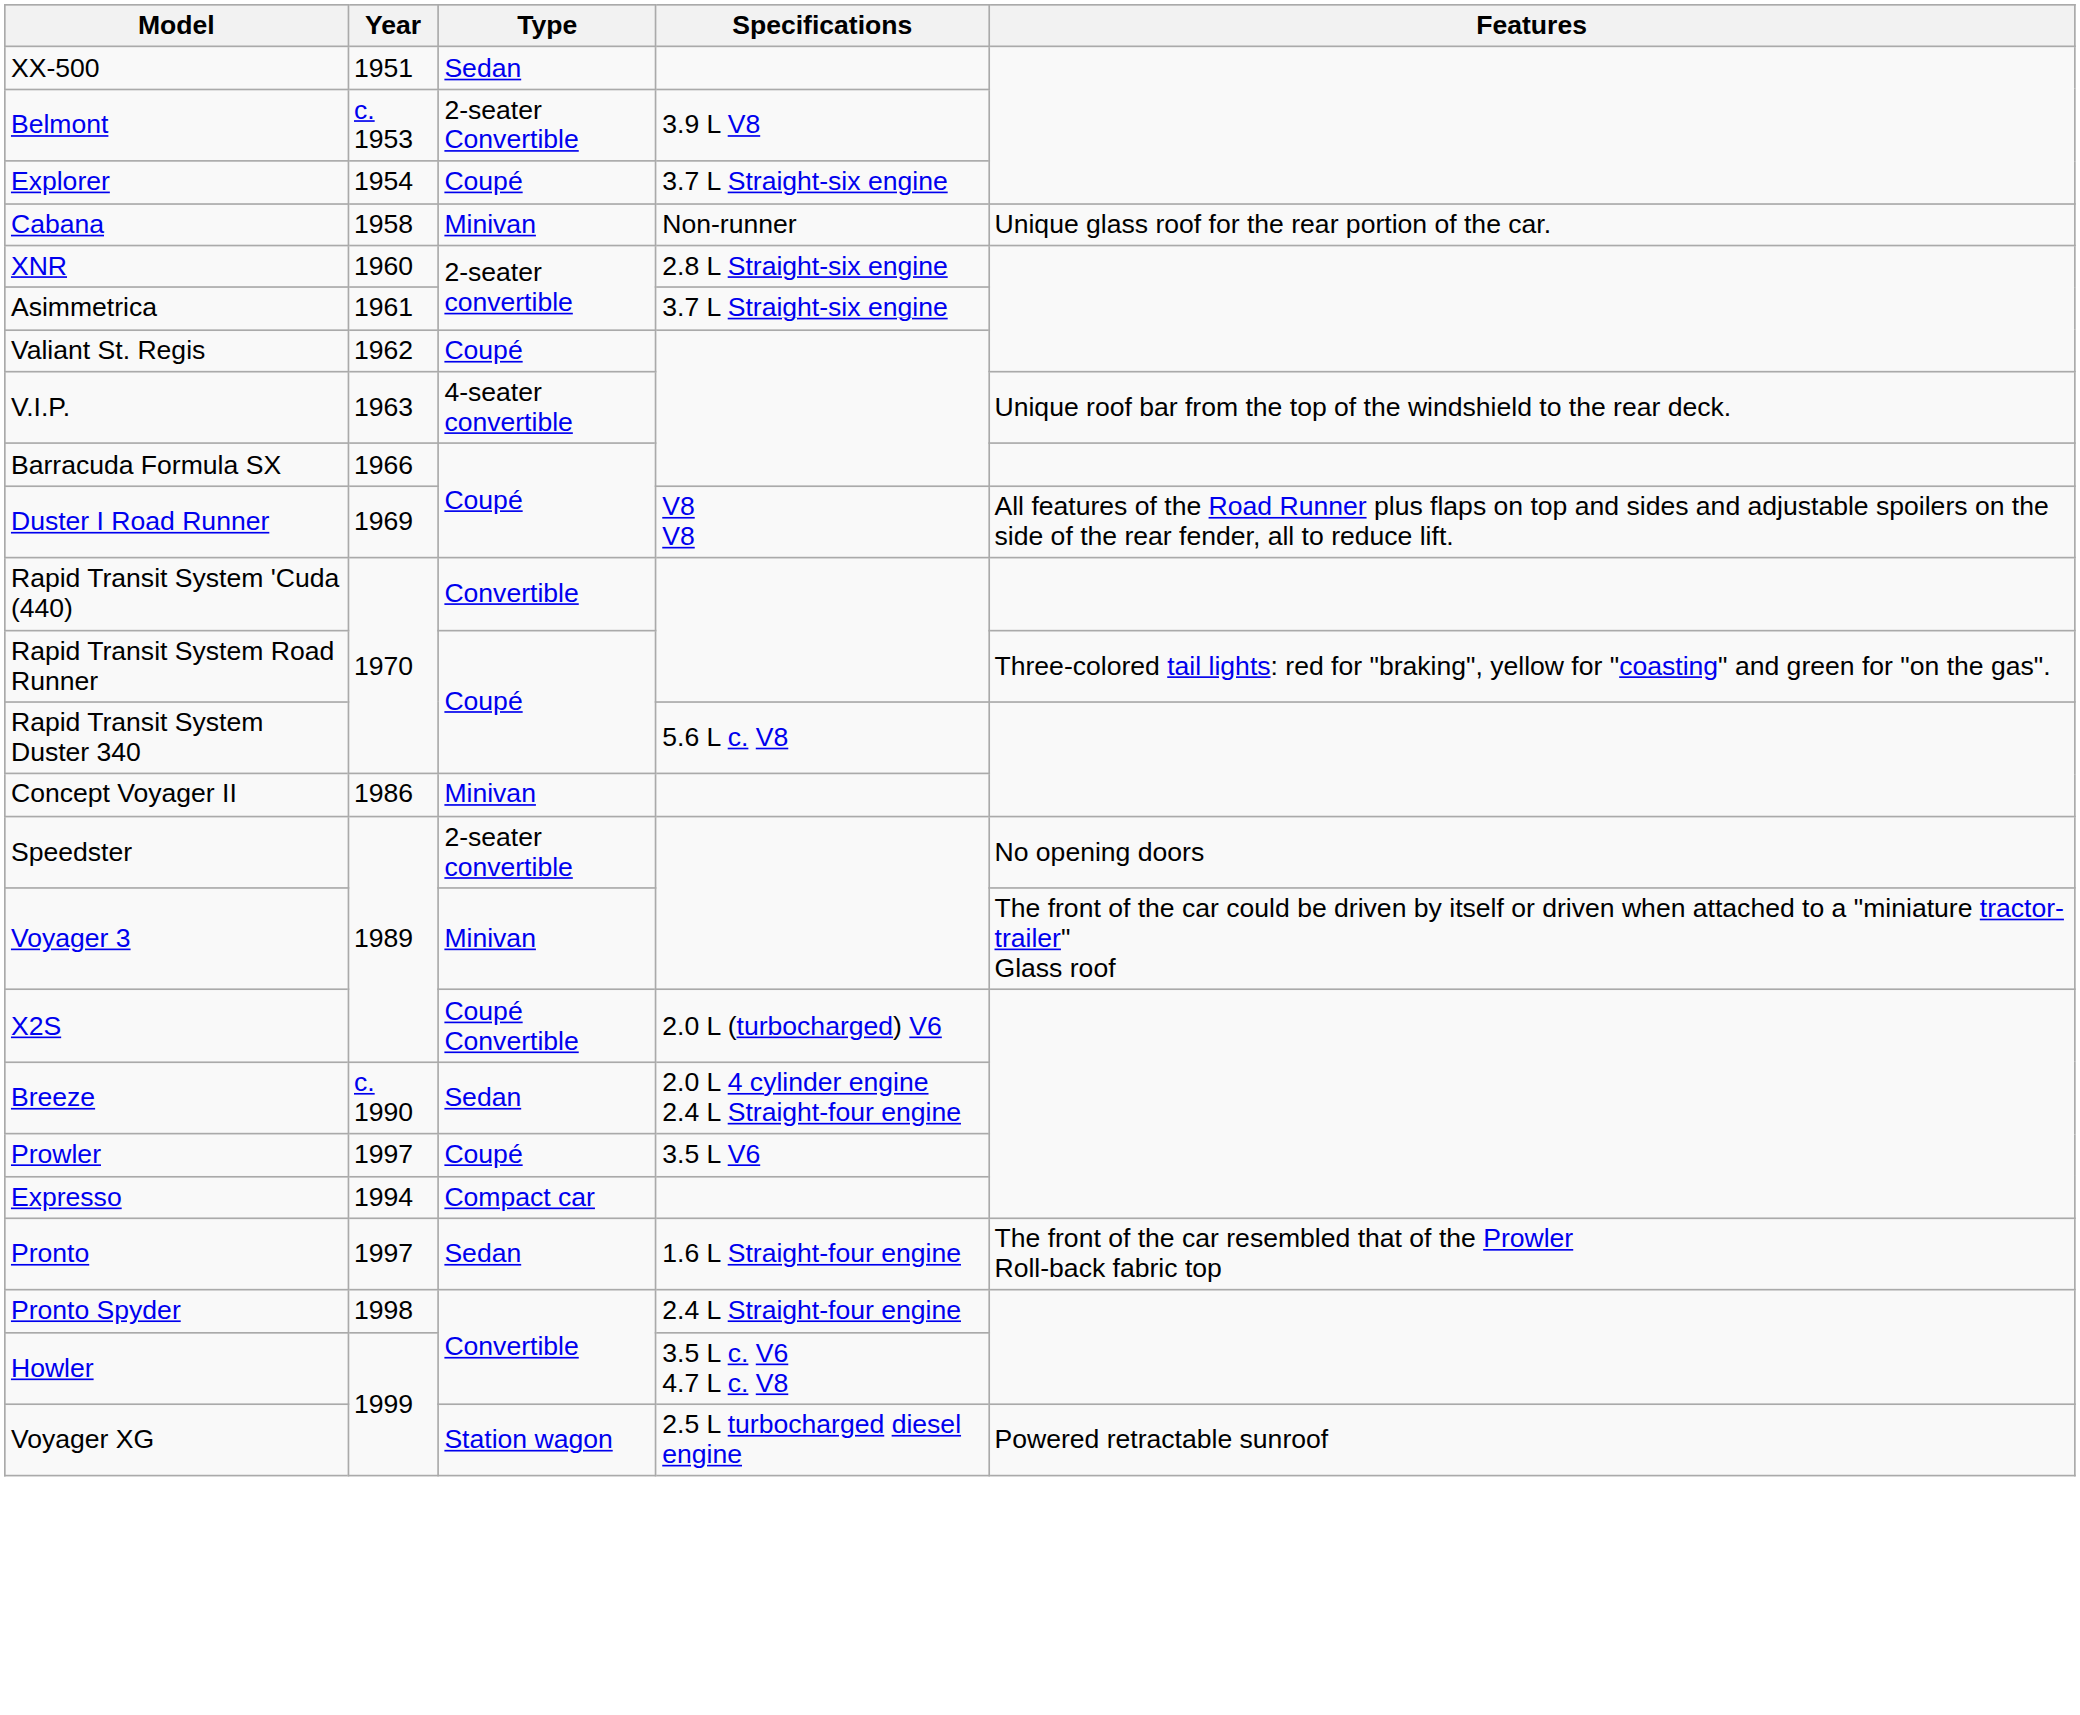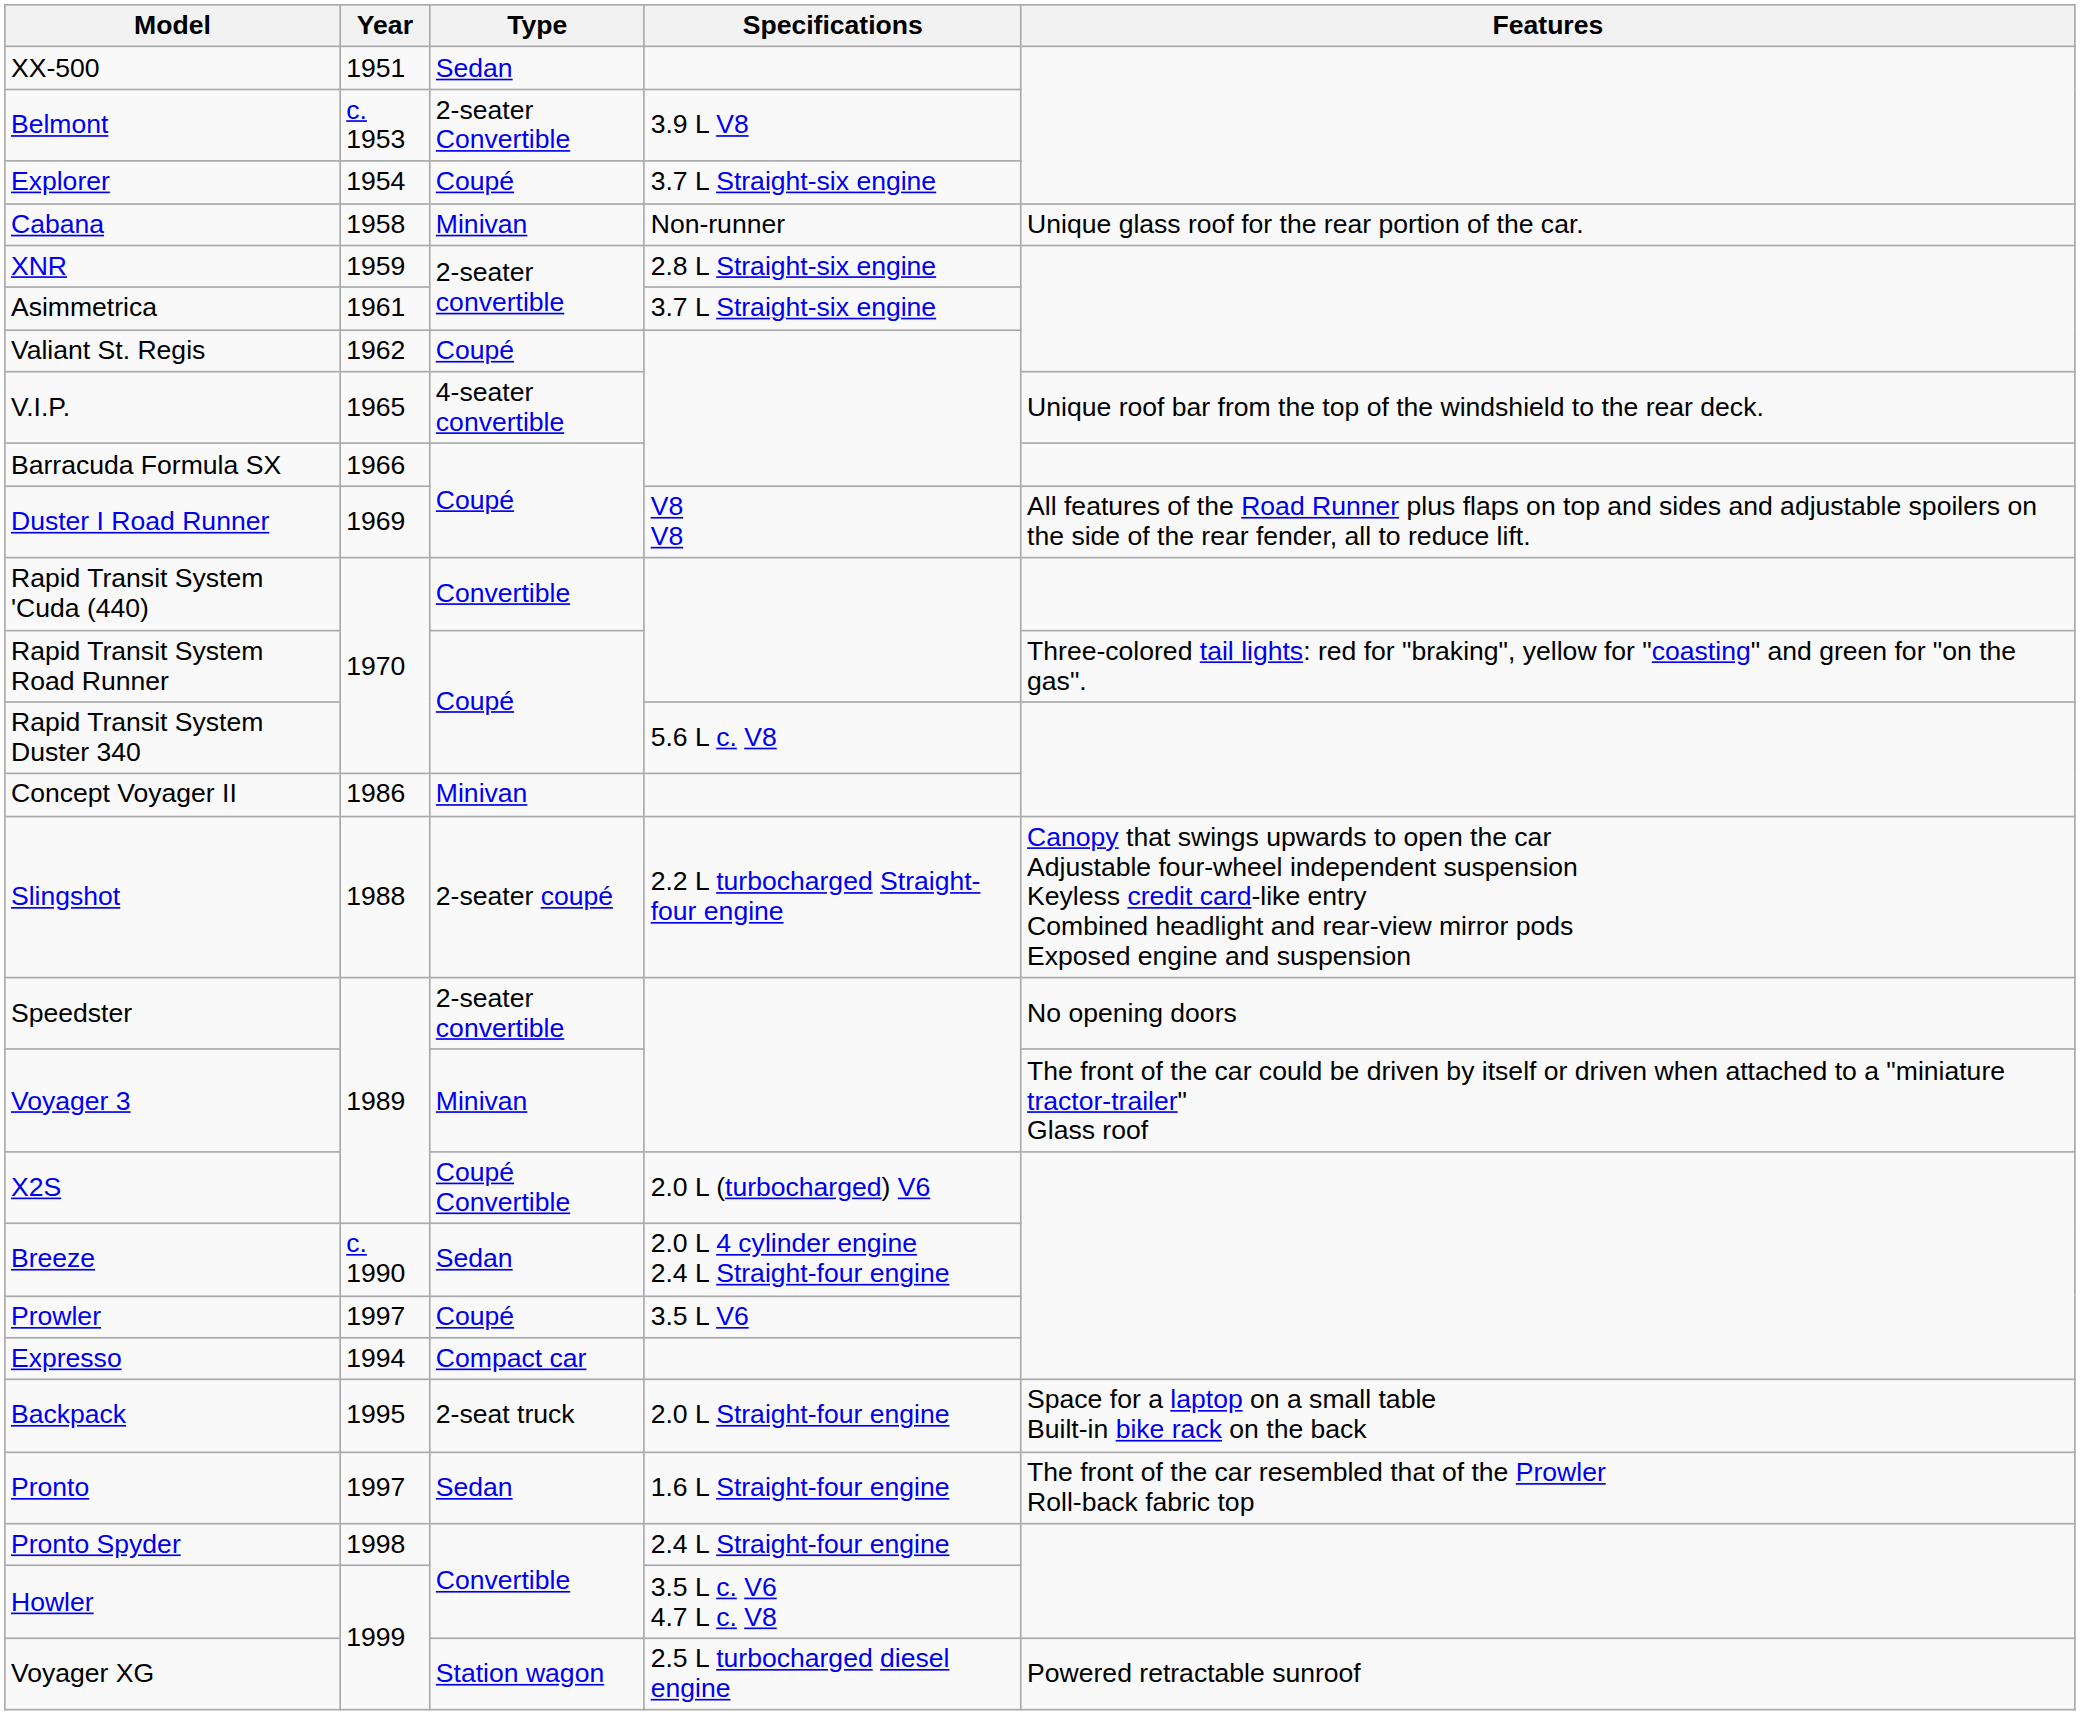 <table class="wikitable sortable">
 <tr>
 <th>Model</th>
 <th>Year</th>
 <th>Type</th>
 <th>Specifications</th>
 <th>Features</th>
 </tr>
 <tr>
 <td>XX-500</td>
 <td>1951</td>
 <td><a href='#'>Sedan</a></td>
 <td></td>
 <td rowspan="3"></td>
 </tr>
 <tr>
 <td><a href='#'>Belmont</a></td>
 <td><a href='#'>c.</a> 1953</td>
 <td>2-seater <a href='#'>Convertible</a></td>
 <td>3.9 L  <a href='#'>V8</a></td>
 </tr>
 <tr>
 <td><a href='#'>Explorer</a></td>
 <td>1954</td>
 <td><a href='#'>Coupé</a></td>
 <td>3.7 L  <a href='#'>Straight-six engine</a></td>
 </tr>
 <tr>
 <td><a href='#'>Cabana</a></td>
 <td>1958</td>
 <td><a href='#'>Minivan</a></td>
 <td>Non-runner</td>
 <td>Unique glass roof for the rear portion of the car.</td>
 </tr>
 <tr>
 <td><a href='#'>XNR</a></td>
-<td>1960</td>
+<td>1959</td>
 <td rowspan="2">2-seater <a href='#'>convertible</a></td>
 <td>2.8 L  <a href='#'>Straight-six engine</a></td>
 <td rowspan="3"></td>
 </tr>
 <tr>
 <td>Asimmetrica</td>
 <td>1961</td>
 <td>3.7 L  <a href='#'>Straight-six engine</a></td>
 </tr>
 <tr>
 <td>Valiant St. Regis</td>
 <td>1962</td>
 <td><a href='#'>Coupé</a></td>
 <td rowspan="3"></td>
 </tr>
 <tr>
 <td>V.I.P.</td>
-<td>1963</td>
+<td>1965</td>
 <td>4-seater <a href='#'>convertible</a></td>
 <td>Unique roof bar from the top of the windshield to the rear deck.</td>
 </tr>
 <tr>
 <td>Barracuda Formula SX</td>
 <td>1966</td>
 <td rowspan="2"><a href='#'>Coupé</a></td>
 <td></td>
 </tr>
 <tr>
 <td><a href='#'>Duster I Road Runner</a></td>
 <td>1969</td>
 <td> <a href='#'>V8</a><br> <a href='#'>V8</a></td>
 <td>All features of the <a href='#'>Road Runner</a> plus flaps on top and sides and adjustable spoilers on the side of the rear fender, all to reduce lift.</td>
 </tr>
 <tr>
 <td>Rapid Transit System 'Cuda (440)</td>
 <td rowspan="3">1970</td>
 <td><a href='#'>Convertible</a></td>
 <td rowspan="2"></td>
 <td></td>
 </tr>
 <tr>
 <td>Rapid Transit System Road Runner</td>
 <td rowspan="2"><a href='#'>Coupé</a></td>
 <td>Three-colored <a href='#'>tail lights</a>: red for "braking", yellow for "<a href='#'>coasting</a>" and green for "on the gas".</td>
 </tr>
 <tr>
 <td>Rapid Transit System Duster 340</td>
 <td>5.6 L <a href='#'>c.</a>  <a href='#'>V8</a></td>
 <td rowspan="2"></td>
 </tr>
 <tr>
 <td>Concept Voyager II</td>
 <td>1986</td>
 <td><a href='#'>Minivan</a></td>
 <td></td>
 </tr>
 <tr>
+<td><a href='#'>Slingshot</a></td>
+<td>1988</td>
+<td>2-seater <a href='#'>coupé</a></td>
+<td>2.2 L  <a href='#'>turbocharged</a> <a href='#'>Straight-four engine</a></td>
+<td><a href='#'>Canopy</a> that swings upwards to open the car<br>Adjustable four-wheel independent suspension<br>Keyless <a href='#'>credit card</a>-like entry<br>Combined headlight and rear-view mirror pods<br>Exposed engine and suspension</td>
+</tr>
+<tr>
 <td>Speedster</td>
 <td rowspan="3">1989</td>
 <td>2-seater <a href='#'>convertible</a></td>
 <td rowspan="2"></td>
 <td>No opening doors</td>
 </tr>
 <tr>
 <td><a href='#'>Voyager 3</a></td>
 <td><a href='#'>Minivan</a></td>
 <td>The front of the car could be driven by itself or driven when attached to a "miniature <a href='#'>tractor-trailer</a>"<br>Glass roof</td>
 </tr>
 <tr>
 <td><a href='#'>X2S</a></td>
 <td><a href='#'>Coupé</a><br><a href='#'>Convertible</a></td>
 <td>2.0 L (<a href='#'>turbocharged</a>)  <a href='#'>V6</a></td>
 <td rowspan="4"></td>
 </tr>
 <tr>
 <td><a href='#'>Breeze</a></td>
 <td><a href='#'>c.</a> 1990</td>
 <td><a href='#'>Sedan</a></td>
 <td>2.0 L  <a href='#'>4 cylinder engine</a><br>2.4 L  <a href='#'>Straight-four engine</a></td>
 </tr>
 <tr>
 <td><a href='#'>Prowler</a></td>
 <td>1997</td>
 <td><a href='#'>Coupé</a></td>
 <td>3.5 L  <a href='#'>V6</a></td>
 </tr>
 <tr>
 <td><a href='#'>Expresso</a></td>
 <td>1994</td>
 <td><a href='#'>Compact car</a></td>
 <td></td>
 </tr>
 <tr>
+<td><a href='#'>Backpack</a></td>
+<td>1995</td>
+<td>2-seat truck</td>
+<td>2.0 L  <a href='#'>Straight-four engine</a></td>
+<td>Space for a <a href='#'>laptop</a> on a small table<br>Built-in <a href='#'>bike rack</a> on the back</td>
+</tr>
+<tr>
 <td><a href='#'>Pronto</a></td>
 <td>1997</td>
 <td><a href='#'>Sedan</a></td>
 <td>1.6 L  <a href='#'>Straight-four engine</a></td>
 <td>The front of the car resembled that of the <a href='#'>Prowler</a><br>Roll-back fabric top</td>
 </tr>
 <tr>
 <td><a href='#'>Pronto Spyder</a></td>
 <td>1998</td>
 <td rowspan="2"><a href='#'>Convertible</a></td>
 <td>2.4 L  <a href='#'>Straight-four engine</a></td>
 <td rowspan="2"></td>
 </tr>
 <tr>
 <td><a href='#'>Howler</a></td>
 <td rowspan="2">1999</td>
 <td>3.5 L <a href='#'>c.</a>  <a href='#'>V6</a><br>4.7 L <a href='#'>c.</a>  <a href='#'>V8</a></td>
 </tr>
 <tr>
 <td>Voyager XG</td>
 <td><a href='#'>Station wagon</a></td>
 <td>2.5 L  <a href='#'>turbocharged</a> <a href='#'>diesel engine</a></td>
 <td>Powered retractable sunroof</td>
 </tr>
 </table>
